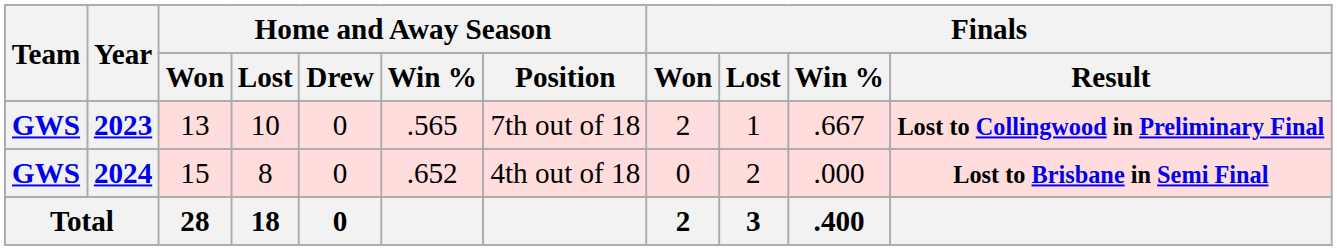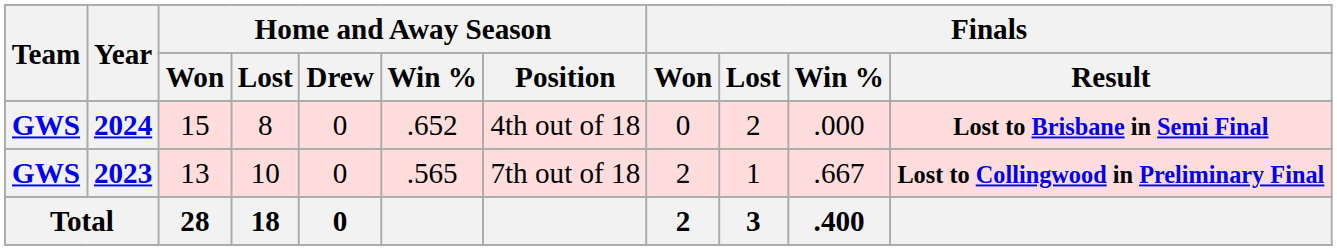 <table class="wikitable" style="font-size: 95%; text-align:center;">
 <tr>
 <th rowspan="2">Team</th>
 <th rowspan="2">Year</th>
 <th colspan="5">Home and Away Season</th>
 <th colspan="4">Finals</th>
 </tr>
 <tr>
 <th>Won</th>
 <th>Lost</th>
 <th>Drew</th>
 <th>Win %</th>
 <th>Position</th>
 <th>Won</th>
 <th>Lost</th>
 <th>Win %</th>
 <th>Result</th>
 </tr>
 <tr ! style="background:#fdd;">
 <th><a href='#'>GWS</a></th>
+<th><a href='#'>2024</a></th>
+<td>15</td>
+<td>8</td>
+<td>0</td>
+<td>.652</td>
+<td>4th out of 18</td>
+<td>0</td>
+<td>2</td>
+<td>.000</td>
+<td><strong><small>Lost to <a href='#'>Brisbane</a> in <a href='#'>Semi Final</a></small></strong></td>
+</tr>
+<tr ! style="background:#fdd;">
+<th><a href='#'>GWS</a></th>
 <th><a href='#'>2023</a></th>
 <td>13</td>
 <td>10</td>
 <td>0</td>
 <td>.565</td>
 <td>7th out of 18</td>
 <td>2</td>
 <td>1</td>
 <td>.667</td>
 <td><strong><small>Lost to <a href='#'>Collingwood</a> in <a href='#'>Preliminary Final</a></small></strong></td>
-</tr>
-<tr ! style="background:#fdd;">
-<th><a href='#'>GWS</a></th>
-<th><a href='#'>2024</a></th>
-<td>15</td>
-<td>8</td>
-<td>0</td>
-<td>.652</td>
-<td>4th out of 18</td>
-<td>0</td>
-<td>2</td>
-<td>.000</td>
-<td><strong><small>Lost to <a href='#'>Brisbane</a> in <a href='#'>Semi Final</a></small></strong></td>
 </tr>
 <tr>
 <th colspan="2">Total</th>
 <th>28</th>
 <th>18</th>
 <th>0</th>
 <th></th>
 <th></th>
 <th>2</th>
 <th>3</th>
 <th>.400</th>
 <th></th>
 </tr>
 </table>
